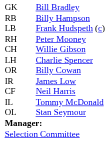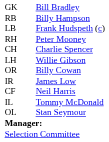 <table style="font-size:90%; margin:0.2em auto;" cellspacing="0" cellpadding="0">
 <tr>
 <th width="25"></th>
 <th width="25"></th>
 </tr>
 <tr>
 <td>GK</td>
 <td></td>
 <td> <a href='#'>Bill Bradley</a></td>
 </tr>
 <tr>
 <td>RB</td>
 <td></td>
 <td> <a href='#'>Billy Hampson</a></td>
 </tr>
 <tr>
 <td>LB</td>
 <td></td>
 <td> <a href='#'>Frank Hudspeth</a> (<a href='#'>c</a>)</td>
 </tr>
 <tr>
 <td>RH</td>
 <td></td>
 <td> <a href='#'>Peter Mooney</a></td>
 </tr>
 <tr>
 <td>CH</td>
 <td></td>
-<td> <a href='#'>Willie Gibson</a></td>
+<td> <a href='#'>Charlie Spencer</a></td>
 </tr>
 <tr>
 <td>LH</td>
 <td></td>
-<td> <a href='#'>Charlie Spencer</a></td>
+<td> <a href='#'>Willie Gibson</a></td>
 </tr>
 <tr>
 <td>OR</td>
 <td></td>
 <td> <a href='#'>Billy Cowan</a></td>
 </tr>
 <tr>
 <td>IR</td>
 <td></td>
 <td> <a href='#'>James Low</a></td>
 </tr>
 <tr>
 <td>CF</td>
 <td></td>
 <td> <a href='#'>Neil Harris</a></td>
 </tr>
 <tr>
 <td>IL</td>
 <td></td>
 <td> <a href='#'>Tommy McDonald</a></td>
 </tr>
 <tr>
 <td>OL</td>
 <td></td>
 <td> <a href='#'>Stan Seymour</a></td>
 </tr>
 <tr>
 <td colspan=3><strong>Manager:</strong></td>
 </tr>
 <tr>
 <td colspan="4"><a href='#'>Selection Committee</a></td>
 </tr>
 </table>
